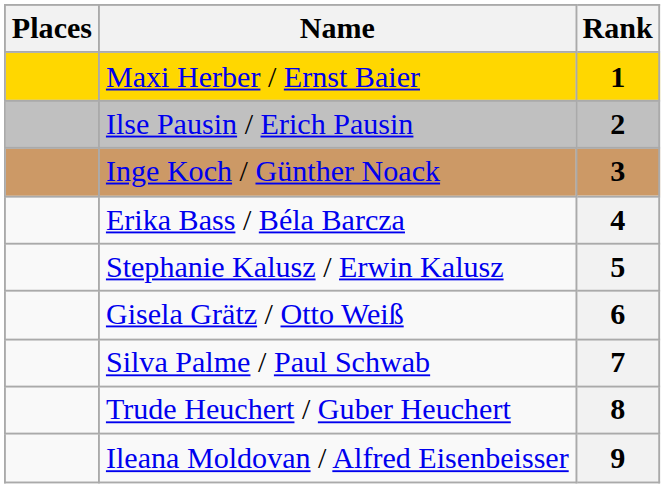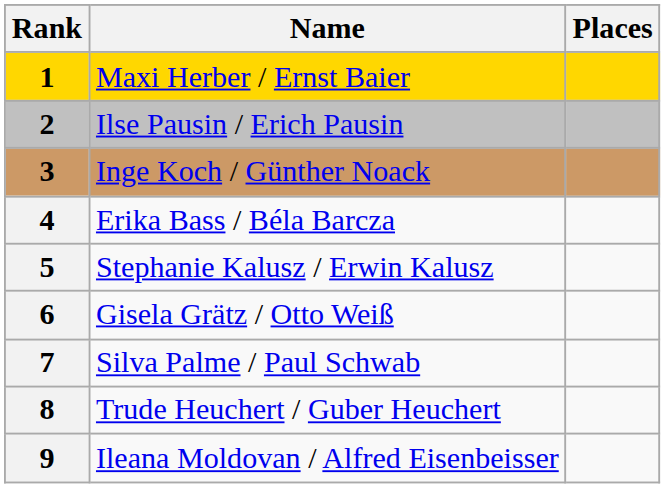 <table class="wikitable">
 <tr>
+<th>Rank</th>
+<th>Name</th>
 <th>Places</th>
-<th>Name</th>
-<th>Rank</th>
 </tr>
 <tr bgcolor="gold">
+<td align="center"><strong>1</strong></td>
+<td> <a href='#'>Maxi Herber</a> / <a href='#'>Ernst Baier</a></td>
 <td></td>
-<td> <a href='#'>Maxi Herber</a> / <a href='#'>Ernst Baier</a></td>
-<td align="center"><strong>1</strong></td>
 </tr>
 <tr bgcolor="silver">
+<td align="center"><strong>2</strong></td>
+<td> <a href='#'>Ilse Pausin</a> / <a href='#'>Erich Pausin</a></td>
 <td></td>
-<td> <a href='#'>Ilse Pausin</a> / <a href='#'>Erich Pausin</a></td>
-<td align="center"><strong>2</strong></td>
 </tr>
 <tr bgcolor="cc9966">
+<td align="center"><strong>3</strong></td>
+<td> <a href='#'>Inge Koch</a> / <a href='#'>Günther Noack</a></td>
 <td></td>
-<td> <a href='#'>Inge Koch</a> / <a href='#'>Günther Noack</a></td>
-<td align="center"><strong>3</strong></td>
 </tr>
 <tr>
+<th>4</th>
+<td> <a href='#'>Erika Bass</a> / <a href='#'>Béla Barcza</a></td>
 <td></td>
-<td> <a href='#'>Erika Bass</a> / <a href='#'>Béla Barcza</a></td>
-<th>4</th>
 </tr>
 <tr>
+<th>5</th>
+<td> <a href='#'>Stephanie Kalusz</a> / <a href='#'>Erwin Kalusz</a></td>
 <td></td>
-<td> <a href='#'>Stephanie Kalusz</a> / <a href='#'>Erwin Kalusz</a></td>
-<th>5</th>
 </tr>
 <tr>
+<th>6</th>
+<td> <a href='#'>Gisela Grätz</a> / <a href='#'>Otto Weiß</a></td>
 <td></td>
-<td> <a href='#'>Gisela Grätz</a> / <a href='#'>Otto Weiß</a></td>
-<th>6</th>
 </tr>
 <tr>
+<th>7</th>
+<td> <a href='#'>Silva Palme</a> / <a href='#'>Paul Schwab</a></td>
 <td></td>
-<td> <a href='#'>Silva Palme</a> / <a href='#'>Paul Schwab</a></td>
-<th>7</th>
 </tr>
 <tr>
+<th>8</th>
+<td> <a href='#'>Trude Heuchert</a> / <a href='#'>Guber Heuchert</a></td>
 <td></td>
-<td> <a href='#'>Trude Heuchert</a> / <a href='#'>Guber Heuchert</a></td>
-<th>8</th>
 </tr>
 <tr>
+<th>9</th>
+<td> <a href='#'>Ileana Moldovan</a> / <a href='#'>Alfred Eisenbeisser</a></td>
 <td></td>
-<td> <a href='#'>Ileana Moldovan</a> / <a href='#'>Alfred Eisenbeisser</a></td>
-<th>9</th>
 </tr>
 </table>
